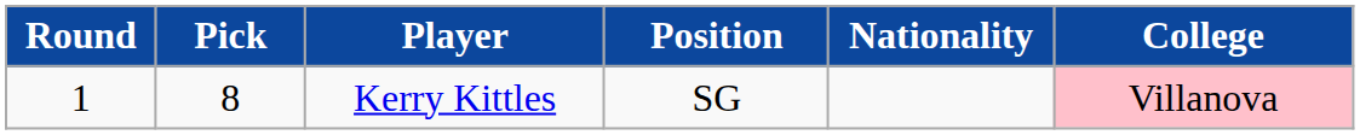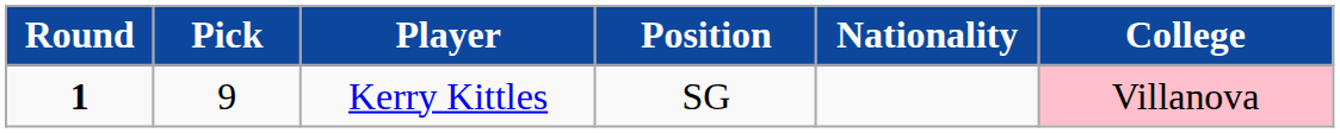 <table class="wikitable sortable sortable">
 <tr>
 <th style="background-color:#0C479D; color:#FFFFFF" width="10%">Round</th>
 <th style="background-color:#0C479D; color:#FFFFFF" width="10%">Pick</th>
 <th style="background-color:#0C479D; color:#FFFFFF" width="20%">Player</th>
 <th style="background-color:#0C479D; color:#FFFFFF" width="15%">Position</th>
 <th style="background-color:#0C479D; color:#FFFFFF" width="15%">Nationality</th>
 <th style="background-color:#0C479D; color:#FFFFFF" width="20%">College</th>
 </tr>
 <tr style="text-align: center">
-<td>1</td>
-<td>8</td>
+<td><strong>1</strong></td>
+<td>9</td>
 <td><a href='#'>Kerry Kittles</a></td>
 <td>SG</td>
 <td></td>
 <td style="background: pink;">Villanova</td>
 </tr>
 </table>
